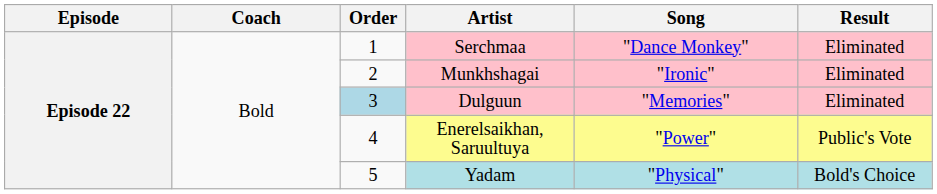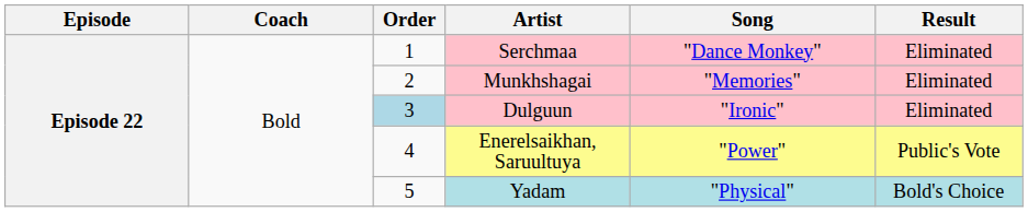 <table class="wikitable" style="text-align:center; line-height:17px; width:65%;">
 <tr>
 <th width="15%">Episode</th>
 <th width="15%">Coach</th>
 <th width="05%">Order</th>
 <th width="15%">Artist</th>
 <th width="20%">Song</th>
 <th width="12%">Result</th>
 </tr>
 <tr>
 <th rowspan="5">Episode 22<br><small></small></th>
 <td rowspan="5">Bold</td>
 <td>1</td>
 <td style="background:pink;">Serchmaa</td>
 <td style="background:pink;">"<a href='#'>Dance Monkey</a>"</td>
 <td style="background:pink;">Eliminated</td>
 </tr>
 <tr>
 <td>2</td>
 <td style="background:pink;">Munkhshagai</td>
-<td style="background:pink;">"<a href='#'>Ironic</a>"</td>
+<td style="background:pink;">"<a href='#'>Memories</a>"</td>
 <td style="background:pink;">Eliminated</td>
 </tr>
 <tr>
 <td style="background: lightblue;">3</td>
 <td style="background:pink;">Dulguun</td>
-<td style="background:pink;">"<a href='#'>Memories</a>"</td>
+<td style="background:pink;">"<a href='#'>Ironic</a>"</td>
 <td style="background:pink;">Eliminated</td>
 </tr>
 <tr>
 <td>4</td>
 <td style="background:#fdfc8f;">Enerelsaikhan, Saruultuya</td>
 <td style="background:#fdfc8f;">"<a href='#'>Power</a>"</td>
 <td style="background:#fdfc8f;">Public's Vote</td>
 </tr>
 <tr>
 <td>5</td>
 <td style="background:#B0E0E6;">Yadam</td>
 <td style="background:#B0E0E6;">"<a href='#'>Physical</a>"</td>
 <td style="background:#B0E0E6;">Bold's Choice</td>
 </tr>
 </table>
